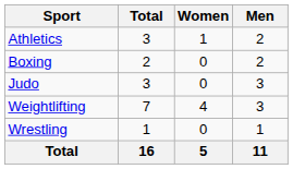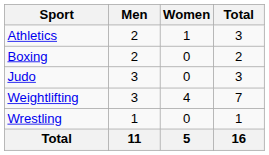 <table class="wikitable sortable" style="text-align:center;">
 <tr>
 <th width=120>Sport</th>
+<th width=55>Men</th>
+<th width=55>Women</th>
 <th width=55>Total</th>
-<th width=55>Women</th>
-<th width=55>Men</th>
 </tr>
 <tr>
 <td align=left><a href='#'>Athletics</a></td>
+<td>2</td>
+<td>1</td>
 <td>3</td>
-<td>1</td>
-<td>2</td>
 </tr>
 <tr>
 <td align=left><a href='#'>Boxing</a></td>
 <td>2</td>
 <td>0</td>
 <td>2</td>
 </tr>
 <tr>
 <td align=left><a href='#'>Judo</a></td>
 <td>3</td>
 <td>0</td>
 <td>3</td>
 </tr>
 <tr>
 <td align=left><a href='#'>Weightlifting</a></td>
+<td>3</td>
+<td>4</td>
 <td>7</td>
-<td>4</td>
-<td>3</td>
 </tr>
 <tr>
 <td align=left><a href='#'>Wrestling</a></td>
 <td>1</td>
 <td>0</td>
 <td>1</td>
 </tr>
 <tr>
 <th>Total</th>
+<th>11</th>
+<th>5</th>
 <th>16</th>
-<th>5</th>
-<th>11</th>
 </tr>
 </table>
